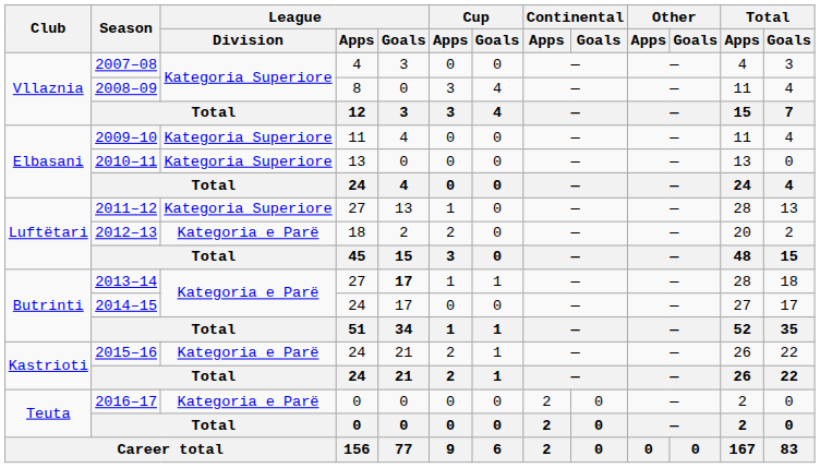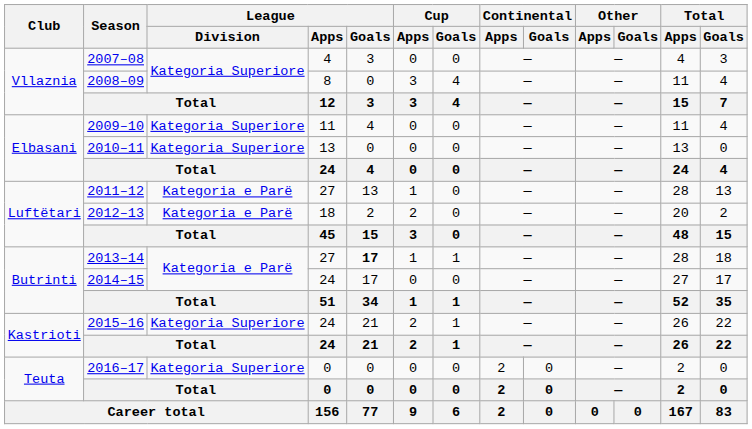 <table class="wikitable" style="text-align:center">
 <tr>
 <th rowspan="2">Club</th>
 <th rowspan="2">Season</th>
 <th colspan="3">League</th>
 <th colspan="2">Cup</th>
 <th colspan="2">Continental</th>
 <th colspan="2">Other</th>
 <th colspan="2">Total</th>
 </tr>
 <tr>
 <th>Division</th>
 <th>Apps</th>
 <th>Goals</th>
 <th>Apps</th>
 <th>Goals</th>
 <th>Apps</th>
 <th>Goals</th>
 <th>Apps</th>
 <th>Goals</th>
 <th>Apps</th>
 <th>Goals</th>
 </tr>
 <tr>
 <td rowspan="3"><a href='#'>Vllaznia</a></td>
 <td><a href='#'>2007–08</a></td>
 <td rowspan="2"><a href='#'>Kategoria Superiore</a></td>
 <td>4</td>
 <td>3</td>
 <td>0</td>
 <td>0</td>
 <td colspan="2">—</td>
 <td colspan="2">—</td>
 <td>4</td>
 <td>3</td>
 </tr>
 <tr>
 <td><a href='#'>2008–09</a></td>
 <td>8</td>
 <td>0</td>
 <td>3</td>
 <td>4</td>
 <td colspan="2">—</td>
 <td colspan="2">—</td>
 <td>11</td>
 <td>4</td>
 </tr>
 <tr>
 <th colspan="2">Total</th>
 <th>12</th>
 <th>3</th>
 <th>3</th>
 <th>4</th>
 <th colspan="2">—</th>
 <th colspan="2">—</th>
 <th>15</th>
 <th>7</th>
 </tr>
 <tr>
 <td rowspan="3"><a href='#'>Elbasani</a></td>
 <td><a href='#'>2009–10</a></td>
 <td rowspan="1"><a href='#'>Kategoria Superiore</a></td>
 <td>11</td>
 <td>4</td>
 <td>0</td>
 <td>0</td>
 <td colspan="2">—</td>
 <td colspan="2">—</td>
 <td>11</td>
 <td>4</td>
 </tr>
 <tr>
 <td><a href='#'>2010–11</a></td>
 <td rowspan="1"><a href='#'>Kategoria Superiore</a></td>
 <td>13</td>
 <td>0</td>
 <td>0</td>
 <td>0</td>
 <td colspan="2">—</td>
 <td colspan="2">—</td>
 <td>13</td>
 <td>0</td>
 </tr>
 <tr>
 <th colspan="2">Total</th>
 <th>24</th>
 <th>4</th>
 <th>0</th>
 <th>0</th>
 <th colspan="2">—</th>
 <th colspan="2">—</th>
 <th>24</th>
 <th>4</th>
 </tr>
 <tr>
 <td rowspan="3"><a href='#'>Luftëtari</a></td>
 <td><a href='#'>2011–12</a></td>
-<td rowspan="1"><a href='#'>Kategoria Superiore</a></td>
+<td rowspan="1"><a href='#'>Kategoria e Parë</a></td>
 <td>27</td>
 <td>13</td>
 <td>1</td>
 <td>0</td>
 <td colspan="2">—</td>
 <td colspan="2">—</td>
 <td>28</td>
 <td>13</td>
 </tr>
 <tr>
 <td><a href='#'>2012–13</a></td>
 <td rowspan="1"><a href='#'>Kategoria e Parë</a></td>
 <td>18</td>
 <td>2</td>
 <td>2</td>
 <td>0</td>
 <td colspan="2">—</td>
 <td colspan="2">—</td>
 <td>20</td>
 <td>2</td>
 </tr>
 <tr>
 <th colspan="2">Total</th>
 <th>45</th>
 <th>15</th>
 <th>3</th>
 <th>0</th>
 <th colspan="2">—</th>
 <th colspan="2">—</th>
 <th>48</th>
 <th>15</th>
 </tr>
 <tr>
 <td rowspan="3"><a href='#'>Butrinti</a></td>
 <td><a href='#'>2013–14</a></td>
 <td rowspan="2"><a href='#'>Kategoria e Parë</a></td>
 <td>27</td>
 <td><strong>17</strong></td>
 <td>1</td>
 <td>1</td>
 <td colspan="2">—</td>
 <td colspan="2">—</td>
 <td>28</td>
 <td>18</td>
 </tr>
 <tr>
 <td><a href='#'>2014–15</a></td>
 <td>24</td>
 <td>17</td>
 <td>0</td>
 <td>0</td>
 <td colspan="2">—</td>
 <td colspan="2">—</td>
 <td>27</td>
 <td>17</td>
 </tr>
 <tr>
 <th colspan="2">Total</th>
 <th>51</th>
 <th>34</th>
 <th>1</th>
 <th>1</th>
 <th colspan="2">—</th>
 <th colspan="2">—</th>
 <th>52</th>
 <th>35</th>
 </tr>
 <tr>
 <td rowspan="2"><a href='#'>Kastrioti</a></td>
 <td><a href='#'>2015–16</a></td>
-<td rowspan="1"><a href='#'>Kategoria e Parë</a></td>
+<td rowspan="1"><a href='#'>Kategoria Superiore</a></td>
 <td>24</td>
 <td>21</td>
 <td>2</td>
 <td>1</td>
 <td colspan="2">—</td>
 <td colspan="2">—</td>
 <td>26</td>
 <td>22</td>
 </tr>
 <tr>
 <th colspan="2">Total</th>
 <th>24</th>
 <th>21</th>
 <th>2</th>
 <th>1</th>
 <th colspan="2">—</th>
 <th colspan="2">—</th>
 <th>26</th>
 <th>22</th>
 </tr>
 <tr>
 <td rowspan="2"><a href='#'>Teuta</a></td>
 <td><a href='#'>2016–17</a></td>
-<td rowspan="1"><a href='#'>Kategoria e Parë</a></td>
+<td rowspan="1"><a href='#'>Kategoria Superiore</a></td>
 <td>0</td>
 <td>0</td>
 <td>0</td>
 <td>0</td>
 <td>2</td>
 <td>0</td>
 <td colspan="2">—</td>
 <td>2</td>
 <td>0</td>
 </tr>
 <tr>
 <th colspan="2">Total</th>
 <th>0</th>
 <th>0</th>
 <th>0</th>
 <th>0</th>
 <th>2</th>
 <th>0</th>
 <th colspan="2">—</th>
 <th>2</th>
 <th>0</th>
 </tr>
 <tr>
 <th colspan="3">Career total</th>
 <th>156</th>
 <th>77</th>
 <th>9</th>
 <th>6</th>
 <th>2</th>
 <th>0</th>
 <th>0</th>
 <th>0</th>
 <th>167</th>
 <th>83</th>
 </tr>
 </table>
